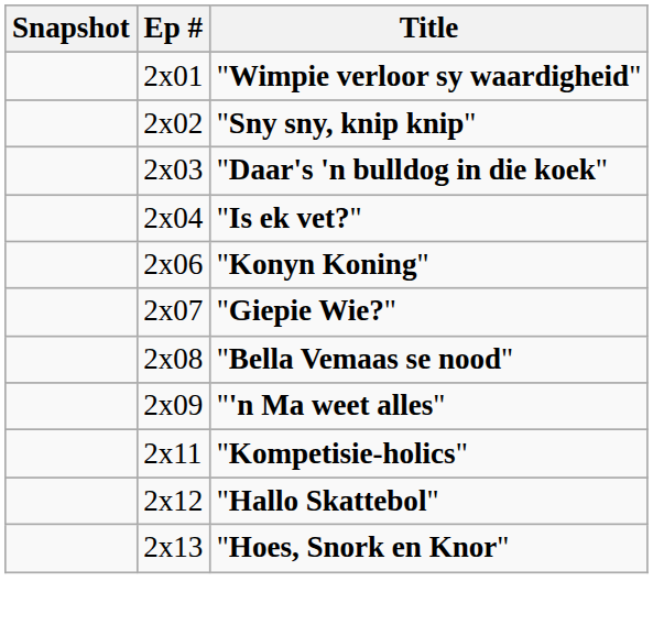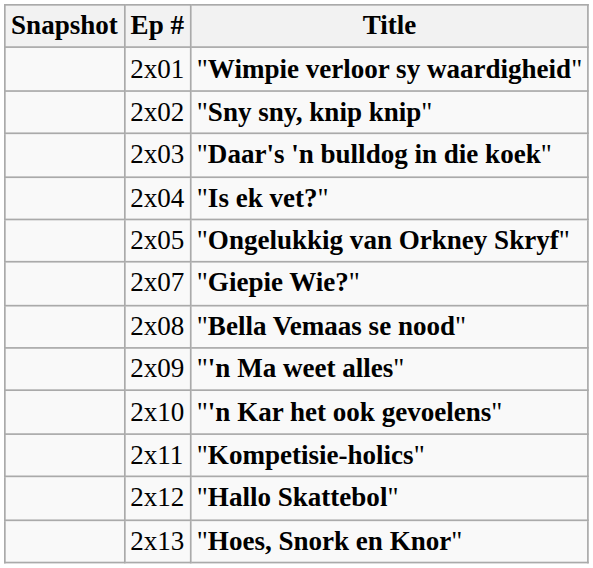 <table class="wikitable">
 <tr>
 <th>Snapshot</th>
 <th>Ep #</th>
 <th>Title</th>
 </tr>
 <tr>
 <td></td>
 <td>2x01</td>
 <td>"<strong>Wimpie verloor sy waardigheid</strong>"</td>
 </tr>
 <tr>
 <td></td>
 <td>2x02</td>
 <td>"<strong>Sny sny, knip knip</strong>"</td>
 </tr>
 <tr>
 <td></td>
 <td>2x03</td>
 <td>"<strong>Daar's 'n bulldog in die koek</strong>"</td>
 </tr>
 <tr>
 <td></td>
 <td>2x04</td>
 <td>"<strong>Is ek vet?</strong>"</td>
 </tr>
 <tr>
 <td></td>
-<td>2x06</td>
-<td>"<strong>Konyn Koning</strong>"</td>
+<td>2x05</td>
+<td>"<strong>Ongelukkig van Orkney Skryf</strong>"</td>
 </tr>
 <tr>
 <td></td>
 <td>2x07</td>
 <td>"<strong>Giepie Wie?</strong>"</td>
 </tr>
 <tr>
 <td></td>
 <td>2x08</td>
 <td>"<strong>Bella Vemaas se nood</strong>"</td>
 </tr>
 <tr>
 <td></td>
 <td>2x09</td>
 <td>"<strong>'n Ma weet alles</strong>"</td>
 </tr>
 <tr>
 <td></td>
+<td>2x10</td>
+<td>"<strong>'n Kar het ook gevoelens</strong>"</td>
+</tr>
+<tr>
+<td></td>
 <td>2x11</td>
 <td>"<strong>Kompetisie-holics</strong>"</td>
 </tr>
 <tr>
 <td></td>
 <td>2x12</td>
 <td>"<strong>Hallo Skattebol</strong>"</td>
 </tr>
 <tr>
 <td></td>
 <td>2x13</td>
 <td>"<strong>Hoes, Snork en Knor</strong>"</td>
 </tr>
 </table>
